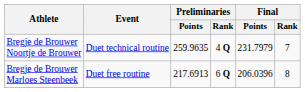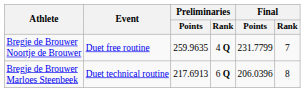 <table class="wikitable" style="text-align:center; font-size:90%;">
 <tr>
 <th rowspan="2">Athlete</th>
 <th rowspan="2">Event</th>
 <th colspan="2">Preliminaries</th>
 <th colspan="2">Final</th>
 </tr>
 <tr style="font-size:95%">
 <th>Points</th>
 <th>Rank</th>
 <th>Points</th>
 <th>Rank</th>
 </tr>
 <tr>
 <td align=left><a href='#'>Bregje de Brouwer</a><br> <a href='#'>Noortje de Brouwer</a></td>
-<td align=left><a href='#'>Duet technical routine</a></td>
+<td align=left><a href='#'>Duet free routine</a></td>
 <td>259.9635</td>
 <td>4 <strong>Q</strong></td>
-<td>231.7979</td>
+<td>231.7799</td>
 <td>7</td>
 </tr>
 <tr>
 <td align=left><a href='#'>Bregje de Brouwer</a><br> <a href='#'>Marloes Steenbeek</a></td>
-<td align=left><a href='#'>Duet free routine</a></td>
+<td align=left><a href='#'>Duet technical routine</a></td>
 <td>217.6913</td>
 <td>6 <strong>Q</strong></td>
 <td>206.0396</td>
 <td>8</td>
 </tr>
 </table>
